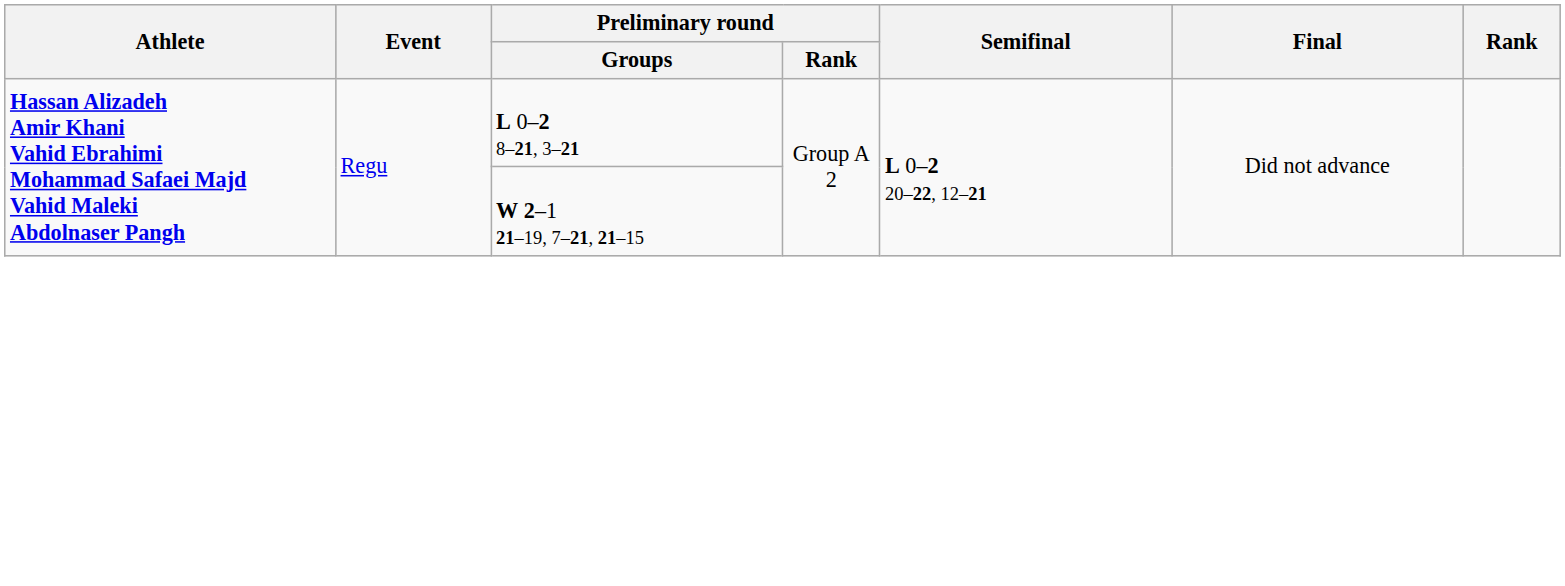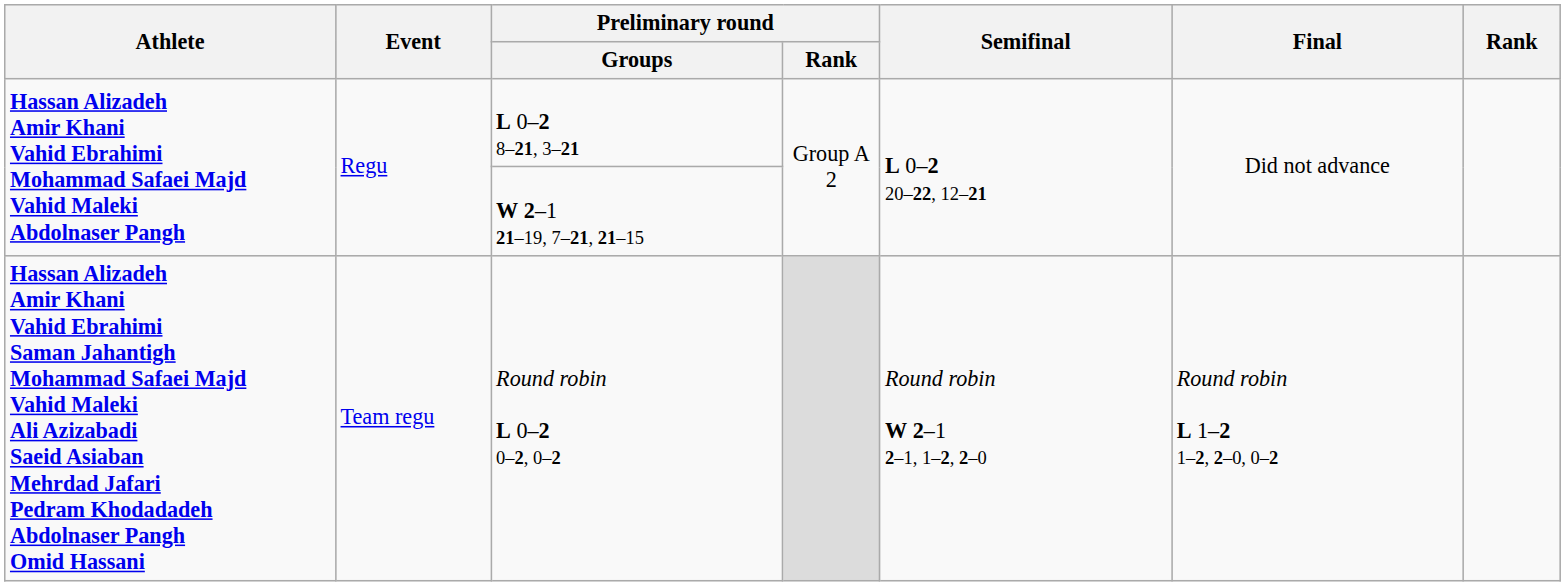 <table class="wikitable" width="80%" style="text-align:left; font-size:90%">
 <tr>
 <th rowspan="2" width="17%">Athlete</th>
 <th rowspan="2" width="8%">Event</th>
 <th colspan="2">Preliminary round</th>
 <th rowspan="2" width="15%">Semifinal</th>
 <th rowspan="2" width="15%">Final</th>
 <th rowspan="2" width="5%">Rank</th>
 </tr>
 <tr>
 <th width="15%">Groups</th>
 <th width="5%">Rank</th>
 </tr>
 <tr>
 <td rowspan=2><strong><a href='#'>Hassan Alizadeh</a><br><a href='#'>Amir Khani</a><br><a href='#'>Vahid Ebrahimi</a><br><a href='#'>Mohammad Safaei Majd</a><br><a href='#'>Vahid Maleki</a><br><a href='#'>Abdolnaser Pangh</a></strong></td>
 <td rowspan=2><a href='#'>Regu</a></td>
 <td><br><strong>L</strong> 0–<strong>2</strong><br><small>8–<strong>21</strong>, 3–<strong>21</strong></small></td>
 <td rowspan=2 align=center>Group A<br>2 <strong></strong></td>
 <td rowspan=2><br><strong>L</strong> 0–<strong>2</strong><br><small>20–<strong>22</strong>, 12–<strong>21</strong></small></td>
 <td rowspan=2 align=center>Did not advance</td>
 <td rowspan=2 align=center></td>
 </tr>
 <tr>
 <td><br><strong>W</strong> <strong>2</strong>–1<br><small><strong>21</strong>–19, 7–<strong>21</strong>, <strong>21</strong>–15</small></td>
 </tr>
+<tr>
+<td><strong><a href='#'>Hassan Alizadeh</a><br><a href='#'>Amir Khani</a><br><a href='#'>Vahid Ebrahimi</a><br><a href='#'>Saman Jahantigh</a><br><a href='#'>Mohammad Safaei Majd</a><br><a href='#'>Vahid Maleki</a><br><a href='#'>Ali Azizabadi</a><br><a href='#'>Saeid Asiaban</a><br><a href='#'>Mehrdad Jafari</a><br><a href='#'>Pedram Khodadadeh</a><br><a href='#'>Abdolnaser Pangh</a><br><a href='#'>Omid Hassani</a></strong></td>
+<td><a href='#'>Team regu</a></td>
+<td><em>Round robin</em><br><br><strong>L</strong> 0–<strong>2</strong><br><small>0–<strong>2</strong>, 0–<strong>2</strong></small></td>
+<td bgcolor=#DCDCDC></td>
+<td><em>Round robin</em><br><br><strong>W</strong> <strong>2</strong>–1<br><small><strong>2</strong>–1, 1–<strong>2</strong>, <strong>2</strong>–0</small></td>
+<td><em>Round robin</em><br><br><strong>L</strong> 1–<strong>2</strong><br><small>1–<strong>2</strong>, <strong>2</strong>–0, 0–<strong>2</strong></small></td>
+<td align=center></td>
+</tr>
 </table>
